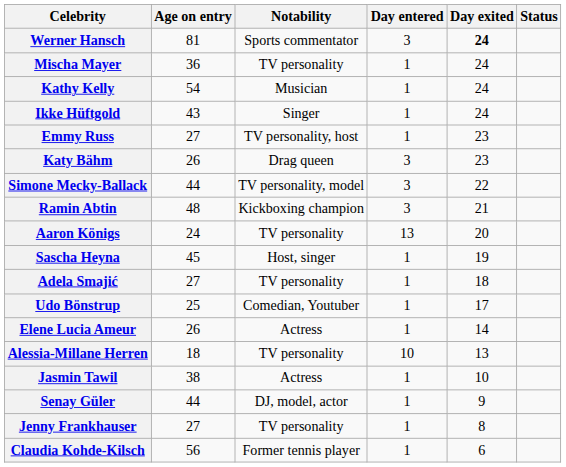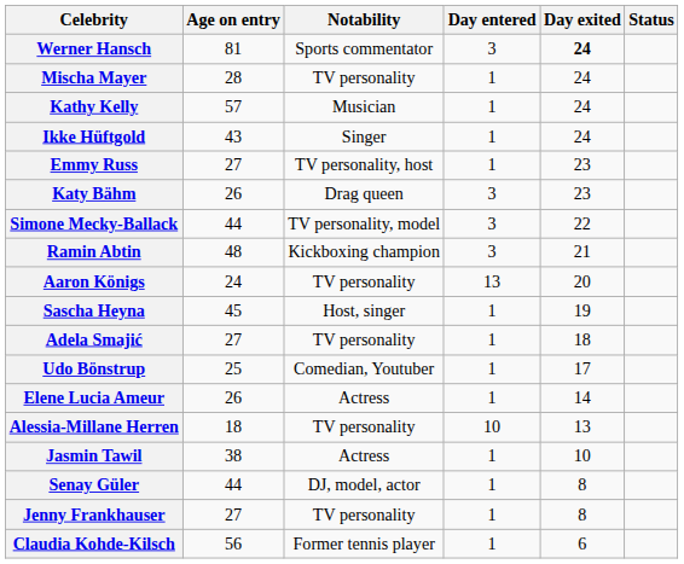 <table class="wikitable sortable" style="text-align:center; line-height:20px; width:auto;">
 <tr>
 <th scope="col">Celebrity</th>
 <th scope="col">Age on entry</th>
 <th scope="col">Notability</th>
 <th scope="col">Day entered</th>
 <th scope="col">Day exited</th>
 <th scope="col">Status</th>
 </tr>
 <tr>
 <th><a href='#'>Werner Hansch</a></th>
 <td>81</td>
 <td>Sports commentator</td>
 <td>3</td>
 <td><strong>24</strong></td>
 <td></td>
 </tr>
 <tr>
 <th><a href='#'>Mischa Mayer</a></th>
-<td>36</td>
+<td>28</td>
 <td>TV personality</td>
 <td>1</td>
 <td>24</td>
 <td></td>
 </tr>
 <tr>
 <th><a href='#'>Kathy Kelly</a></th>
-<td>54</td>
+<td>57</td>
 <td>Musician</td>
 <td>1</td>
 <td>24</td>
 <td></td>
 </tr>
 <tr>
 <th><a href='#'>Ikke Hüftgold</a></th>
 <td>43</td>
 <td>Singer</td>
 <td>1</td>
 <td>24</td>
 <td></td>
 </tr>
 <tr>
 <th><a href='#'>Emmy Russ</a></th>
 <td>27</td>
 <td>TV personality, host</td>
 <td>1</td>
 <td>23</td>
 <td></td>
 </tr>
 <tr>
 <th><a href='#'>Katy Bähm</a></th>
 <td>26</td>
 <td>Drag queen</td>
 <td>3</td>
 <td>23</td>
 <td></td>
 </tr>
 <tr>
 <th><a href='#'>Simone Mecky-Ballack</a></th>
 <td>44</td>
 <td>TV personality, model</td>
 <td>3</td>
 <td>22</td>
 <td></td>
 </tr>
 <tr>
 <th><a href='#'>Ramin Abtin</a></th>
 <td>48</td>
 <td>Kickboxing champion</td>
 <td>3</td>
 <td>21</td>
 <td></td>
 </tr>
 <tr>
 <th><a href='#'>Aaron Königs</a></th>
 <td>24</td>
 <td>TV personality</td>
 <td>13</td>
 <td>20</td>
 <td></td>
 </tr>
 <tr>
 <th><a href='#'>Sascha Heyna</a></th>
 <td>45</td>
 <td>Host, singer</td>
 <td>1</td>
 <td>19</td>
 <td></td>
 </tr>
 <tr>
 <th><a href='#'>Adela Smajić</a></th>
 <td>27</td>
 <td>TV personality</td>
 <td>1</td>
 <td>18</td>
 <td></td>
 </tr>
 <tr>
 <th><a href='#'>Udo Bönstrup</a></th>
 <td>25</td>
 <td>Comedian, Youtuber</td>
 <td>1</td>
 <td>17</td>
 <td></td>
 </tr>
 <tr>
 <th><a href='#'>Elene Lucia Ameur</a></th>
 <td>26</td>
 <td>Actress</td>
 <td>1</td>
 <td>14</td>
 <td></td>
 </tr>
 <tr>
 <th><a href='#'>Alessia-Millane Herren</a></th>
 <td>18</td>
 <td>TV personality</td>
 <td>10</td>
 <td>13</td>
 <td></td>
 </tr>
 <tr>
 <th><a href='#'>Jasmin Tawil</a></th>
 <td>38</td>
 <td>Actress</td>
 <td>1</td>
 <td>10</td>
 <td></td>
 </tr>
 <tr>
 <th><a href='#'>Senay Güler</a></th>
 <td>44</td>
 <td>DJ, model, actor</td>
 <td>1</td>
-<td>9</td>
+<td>8</td>
 <td></td>
 </tr>
 <tr>
 <th><a href='#'>Jenny Frankhauser</a></th>
 <td>27</td>
 <td>TV personality</td>
 <td>1</td>
 <td>8</td>
 <td></td>
 </tr>
 <tr>
 <th><a href='#'>Claudia Kohde-Kilsch</a></th>
 <td>56</td>
 <td>Former tennis player</td>
 <td>1</td>
 <td>6</td>
 <td></td>
 </tr>
 </table>
